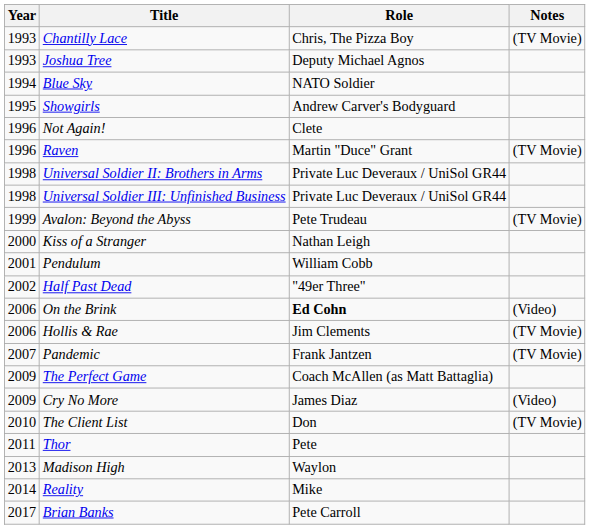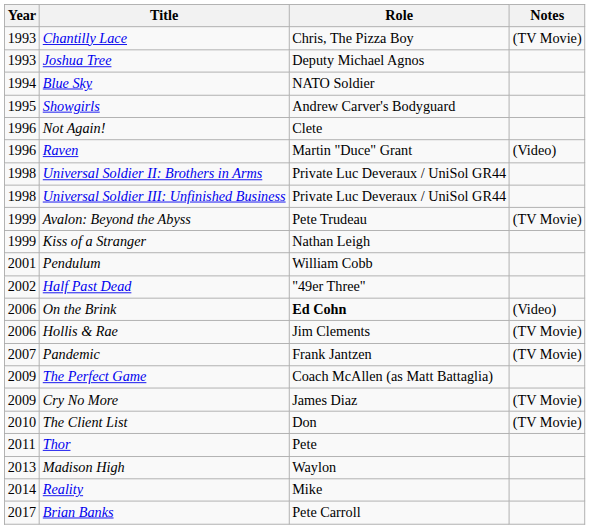 <table class="wikitable sortable">
 <tr>
 <th>Year</th>
 <th>Title</th>
 <th>Role</th>
 <th class="unsortable">Notes</th>
 </tr>
 <tr>
 <td>1993</td>
 <td><em><a href='#'>Chantilly Lace</a></em></td>
 <td>Chris, The Pizza Boy</td>
 <td>(TV Movie)</td>
 </tr>
 <tr>
 <td>1993</td>
 <td><em><a href='#'>Joshua Tree</a></em></td>
 <td>Deputy Michael Agnos</td>
 <td></td>
 </tr>
 <tr>
 <td>1994</td>
 <td><em><a href='#'>Blue Sky</a></em></td>
 <td>NATO Soldier</td>
 <td></td>
 </tr>
 <tr>
 <td>1995</td>
 <td><em><a href='#'>Showgirls</a></em></td>
 <td>Andrew Carver's Bodyguard</td>
 <td></td>
 </tr>
 <tr>
 <td>1996</td>
 <td><em>Not Again!</em></td>
 <td>Clete</td>
 <td></td>
 </tr>
 <tr>
 <td>1996</td>
 <td><em><a href='#'>Raven</a></em></td>
 <td>Martin "Duce" Grant</td>
-<td>(TV Movie)</td>
+<td>(Video)</td>
 </tr>
 <tr>
 <td>1998</td>
 <td><em><a href='#'>Universal Soldier II: Brothers in Arms</a></em></td>
 <td>Private Luc Deveraux / UniSol GR44</td>
 <td></td>
 </tr>
 <tr>
 <td>1998</td>
 <td><em><a href='#'>Universal Soldier III: Unfinished Business</a></em></td>
 <td>Private Luc Deveraux / UniSol GR44</td>
 <td></td>
 </tr>
 <tr>
 <td>1999</td>
 <td><em>Avalon: Beyond the Abyss</em></td>
 <td>Pete Trudeau</td>
 <td>(TV Movie)</td>
 </tr>
 <tr>
-<td>2000</td>
+<td>1999</td>
 <td><em>Kiss of a Stranger</em></td>
 <td>Nathan Leigh</td>
 <td></td>
 </tr>
 <tr>
 <td>2001</td>
 <td><em>Pendulum</em></td>
 <td>William Cobb</td>
 <td></td>
 </tr>
 <tr>
 <td>2002</td>
 <td><em><a href='#'>Half Past Dead</a></em></td>
 <td>"49er Three"</td>
 <td></td>
 </tr>
 <tr>
 <td>2006</td>
 <td><em>On the Brink</em></td>
 <td><strong>Ed Cohn</strong></td>
 <td>(Video)</td>
 </tr>
 <tr>
 <td>2006</td>
 <td><em>Hollis & Rae</em></td>
 <td>Jim Clements</td>
 <td>(TV Movie)</td>
 </tr>
 <tr>
 <td>2007</td>
 <td><em>Pandemic</em></td>
 <td>Frank Jantzen</td>
 <td>(TV Movie)</td>
 </tr>
 <tr>
 <td>2009</td>
 <td><em><a href='#'>The Perfect Game</a></em></td>
 <td>Coach McAllen (as Matt Battaglia)</td>
 <td></td>
 </tr>
 <tr>
 <td>2009</td>
 <td><em>Cry No More</em></td>
 <td>James Diaz</td>
-<td>(Video)</td>
+<td>(TV Movie)</td>
 </tr>
 <tr>
 <td>2010</td>
 <td><em>The Client List</em></td>
 <td>Don</td>
 <td>(TV Movie)</td>
 </tr>
 <tr>
 <td>2011</td>
 <td><em><a href='#'>Thor</a></em></td>
 <td>Pete</td>
 <td></td>
 </tr>
 <tr>
 <td>2013</td>
 <td><em>Madison High</em></td>
 <td>Waylon</td>
 <td></td>
 </tr>
 <tr>
 <td>2014</td>
 <td><em><a href='#'>Reality</a></em></td>
 <td>Mike</td>
 <td></td>
 </tr>
 <tr>
 <td>2017</td>
 <td><em><a href='#'>Brian Banks</a></em></td>
 <td>Pete Carroll</td>
 <td></td>
 </tr>
 </table>
